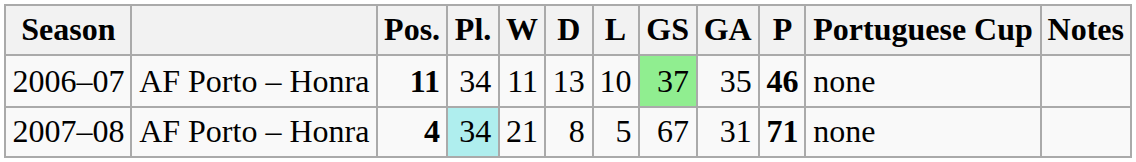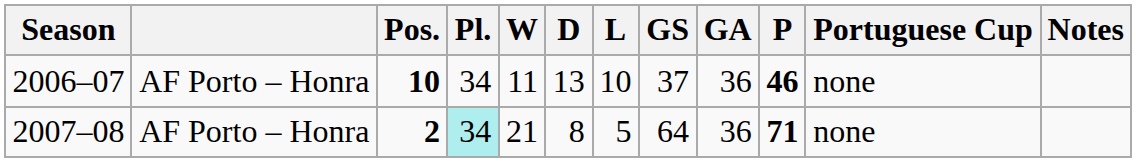 <table class="wikitable">
 <tr>
 <th>Season</th>
 <th></th>
 <th>Pos.</th>
 <th>Pl.</th>
 <th>W</th>
 <th>D</th>
 <th>L</th>
 <th>GS</th>
 <th>GA</th>
 <th>P</th>
 <th>Portuguese Cup</th>
 <th>Notes</th>
 </tr>
 <tr>
 <td>2006–07</td>
 <td>AF Porto – Honra</td>
-<td align=right><strong>11</strong></td>
+<td align=right><strong>10</strong></td>
 <td align=right>34</td>
 <td align=right>11</td>
 <td align=right>13</td>
 <td align=right>10</td>
-<td align=right style="background: lightgreen;">37</td>
-<td align=right>35</td>
+<td align=right>37</td>
+<td align=right>36</td>
 <td align=right><strong>46</strong></td>
 <td>none</td>
 <td></td>
 </tr>
 <tr>
 <td>2007–08</td>
 <td>AF Porto – Honra</td>
-<td align=right><strong>4</strong></td>
+<td align=right><strong>2</strong></td>
 <td align=right style="background: paleturquoise;">34</td>
 <td align=right>21</td>
 <td align=right>8</td>
 <td align=right>5</td>
-<td align=right>67</td>
-<td align=right>31</td>
+<td align=right>64</td>
+<td align=right>36</td>
 <td align=right><strong>71</strong></td>
 <td>none</td>
 <td></td>
 </tr>
 </table>
